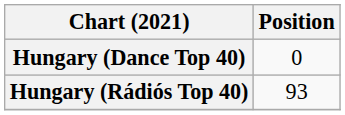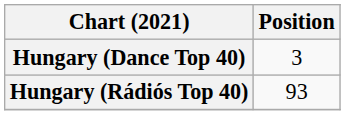 <table class="wikitable sortable plainrowheaders" style="text-align:center">
 <tr>
 <th scope="col">Chart (2021)</th>
 <th scope="col">Position</th>
 </tr>
 <tr>
 <th scope="row">Hungary (Dance Top 40)</th>
-<td>0</td>
+<td>3</td>
 </tr>
 <tr>
 <th scope="row">Hungary (Rádiós Top 40)</th>
 <td>93</td>
 </tr>
 <tr>
 </tr>
 </table>
